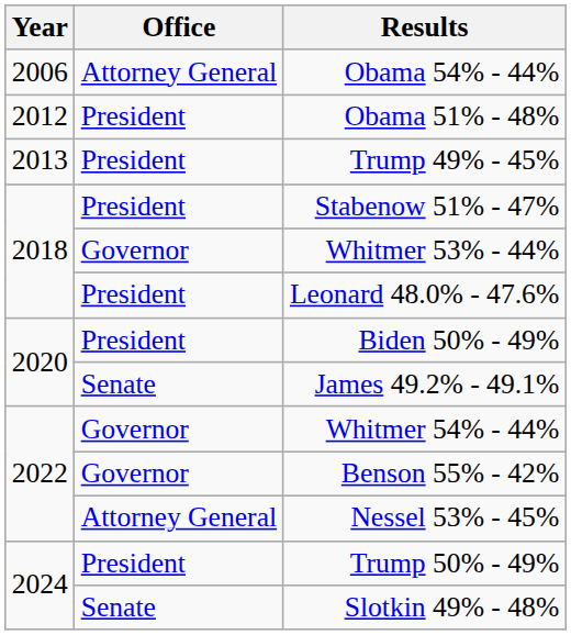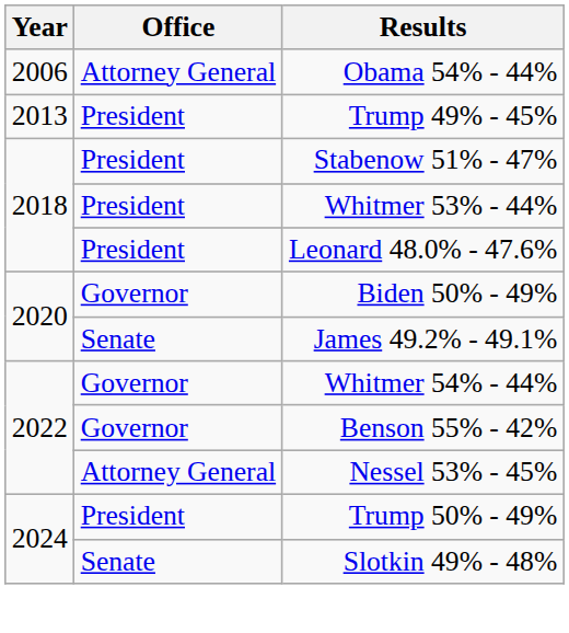 <table class=wikitable>
 <tr>
 <th>Year</th>
 <th>Office</th>
 <th>Results</th>
 </tr>
 <tr>
 <td>2006</td>
 <td><a href='#'>Attorney General</a></td>
 <td align="right" ><a href='#'>Obama</a> 54% - 44%</td>
 </tr>
 <tr>
-<td>2012</td>
-<td><a href='#'>President</a></td>
-<td align="right" ><a href='#'>Obama</a> 51% - 48%</td>
-</tr>
-<tr>
 <td>2013</td>
 <td><a href='#'>President</a></td>
 <td align="right" ><a href='#'>Trump</a> 49% - 45%</td>
 </tr>
 <tr>
 <td rowspan=3>2018</td>
 <td><a href='#'>President</a></td>
 <td align="right" ><a href='#'>Stabenow</a> 51% - 47%</td>
 </tr>
 <tr>
-<td><a href='#'>Governor</a></td>
+<td><a href='#'>President</a></td>
 <td align="right" ><a href='#'>Whitmer</a> 53% - 44%</td>
 </tr>
 <tr>
 <td><a href='#'>President</a></td>
 <td align="right" ><a href='#'>Leonard</a> 48.0% - 47.6%</td>
 </tr>
 <tr>
 <td rowspan=2>2020</td>
-<td><a href='#'>President</a></td>
+<td><a href='#'>Governor</a></td>
 <td align="right" ><a href='#'>Biden</a> 50% - 49%</td>
 </tr>
 <tr>
 <td><a href='#'>Senate</a></td>
 <td align="right" ><a href='#'>James</a> 49.2% - 49.1%</td>
 </tr>
 <tr>
 <td rowspan=3>2022</td>
 <td><a href='#'>Governor</a></td>
 <td align="right" ><a href='#'>Whitmer</a> 54% - 44%</td>
 </tr>
 <tr>
 <td><a href='#'>Governor</a></td>
 <td align="right" ><a href='#'>Benson</a> 55% - 42%</td>
 </tr>
 <tr>
 <td><a href='#'>Attorney General</a></td>
 <td align="right" ><a href='#'>Nessel</a> 53% - 45%</td>
 </tr>
 <tr>
 <td rowspan=2>2024</td>
 <td><a href='#'>President</a></td>
 <td align="right" ><a href='#'>Trump</a> 50% - 49%</td>
 </tr>
 <tr>
 <td><a href='#'>Senate</a></td>
 <td align="right" ><a href='#'>Slotkin</a> 49% - 48%</td>
 </tr>
 </table>
